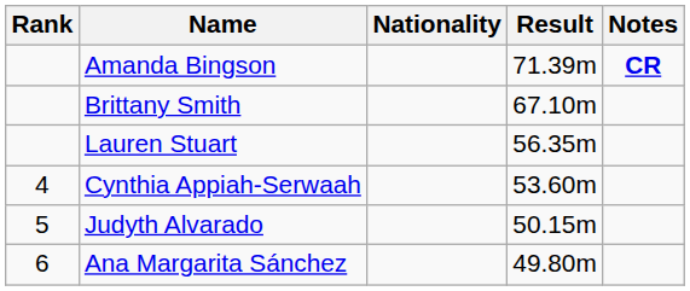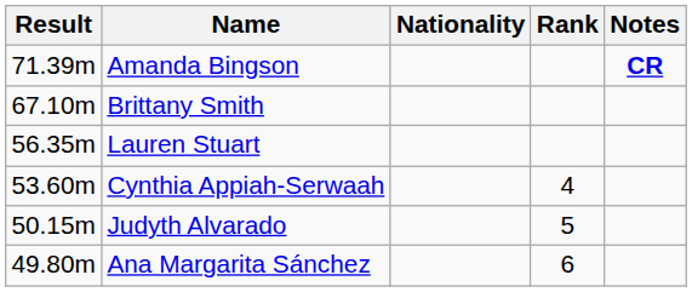 <table class="wikitable sortable" style="text-align:center">
 <tr>
-<th>Rank</th>
+<th>Result</th>
 <th>Name</th>
 <th>Nationality</th>
-<th>Result</th>
+<th>Rank</th>
 <th>Notes</th>
 </tr>
 <tr>
-<td></td>
+<td>71.39m</td>
 <td align=left><a href='#'>Amanda Bingson</a></td>
 <td align=left></td>
-<td>71.39m</td>
+<td></td>
 <td><a href='#'><strong>CR</strong></a></td>
 </tr>
 <tr>
-<td></td>
+<td>67.10m</td>
 <td align=left><a href='#'>Brittany Smith</a></td>
 <td align=left></td>
-<td>67.10m</td>
+<td></td>
 <td></td>
 </tr>
 <tr>
-<td></td>
+<td>56.35m</td>
 <td align=left><a href='#'>Lauren Stuart</a></td>
 <td align=left></td>
-<td>56.35m</td>
+<td></td>
 <td></td>
 </tr>
 <tr>
-<td>4</td>
+<td>53.60m</td>
 <td align=left><a href='#'>Cynthia Appiah-Serwaah</a></td>
 <td align=left></td>
-<td>53.60m</td>
+<td>4</td>
 <td></td>
 </tr>
 <tr>
-<td>5</td>
+<td>50.15m</td>
 <td align=left><a href='#'>Judyth Alvarado</a></td>
 <td align=left></td>
-<td>50.15m</td>
+<td>5</td>
 <td></td>
 </tr>
 <tr>
-<td>6</td>
+<td>49.80m</td>
 <td align=left><a href='#'>Ana Margarita Sánchez</a></td>
 <td align=left></td>
-<td>49.80m</td>
+<td>6</td>
 <td></td>
 </tr>
 </table>
